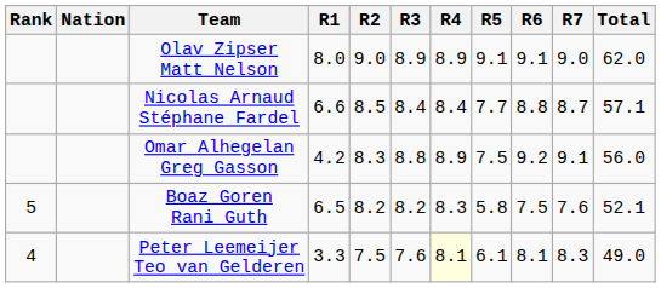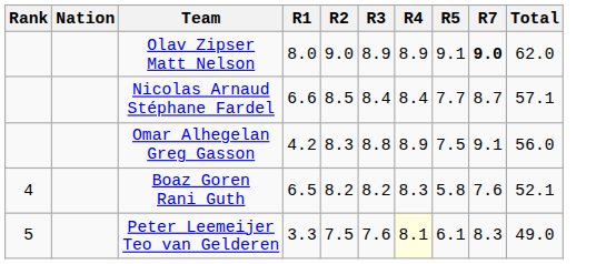 <table class="wikitable sortable" style="text-align:center">
 <tr>
 <th scope=col>Rank</th>
 <th scope=col>Nation</th>
 <th scope=col>Team</th>
 <th scope=col>R1</th>
 <th scope=col>R2</th>
 <th scope=col>R3</th>
 <th>R4</th>
 <th>R5</th>
-<th>R6</th>
 <th>R7</th>
 <th>Total</th>
 </tr>
 <tr>
 <td></td>
 <td align=left></td>
 <td><a href='#'>Olav Zipser</a><br><a href='#'>Matt Nelson</a></td>
 <td>8.0</td>
 <td>9.0</td>
 <td>8.9</td>
 <td>8.9</td>
 <td>9.1</td>
-<td>9.1</td>
-<td>9.0</td>
+<td><strong>9.0</strong></td>
 <td>62.0</td>
 </tr>
 <tr>
 <td></td>
 <td align=left></td>
 <td><a href='#'>Nicolas Arnaud</a><br><a href='#'>Stéphane Fardel</a></td>
 <td>6.6</td>
 <td>8.5</td>
 <td>8.4</td>
 <td>8.4</td>
 <td>7.7</td>
-<td>8.8</td>
 <td>8.7</td>
 <td>57.1</td>
 </tr>
 <tr>
 <td></td>
 <td align=left></td>
 <td><a href='#'>Omar Alhegelan</a><br><a href='#'>Greg Gasson</a></td>
 <td>4.2</td>
 <td>8.3</td>
 <td>8.8</td>
 <td>8.9</td>
 <td>7.5</td>
-<td>9.2</td>
 <td>9.1</td>
 <td>56.0</td>
 </tr>
 <tr>
-<td>5</td>
+<td>4</td>
 <td align=left></td>
 <td><a href='#'>Boaz Goren</a><br><a href='#'>Rani Guth</a></td>
 <td>6.5</td>
 <td>8.2</td>
 <td>8.2</td>
 <td>8.3</td>
 <td>5.8</td>
-<td>7.5</td>
 <td>7.6</td>
 <td>52.1</td>
 </tr>
 <tr>
-<td>4</td>
+<td>5</td>
 <td align=left></td>
 <td><a href='#'>Peter Leemeijer</a><br><a href='#'>Teo van Gelderen</a></td>
 <td>3.3</td>
 <td>7.5</td>
 <td>7.6</td>
 <td style="background: lightyellow;">8.1</td>
 <td>6.1</td>
-<td>8.1</td>
 <td>8.3</td>
 <td>49.0</td>
 </tr>
 </table>
